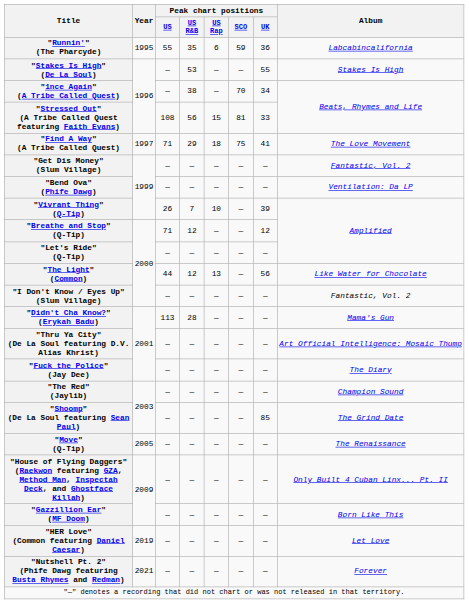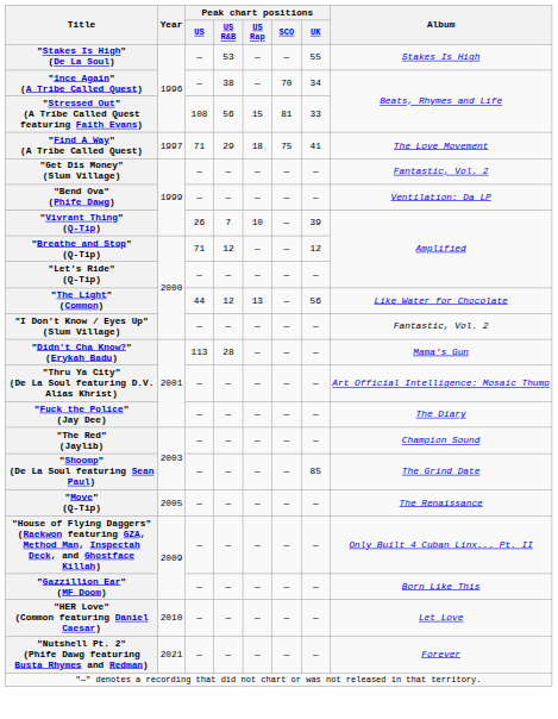 <table class="wikitable plainrowheaders" border="1" style="text-align:center;">
 <tr>
 <th rowspan="2" scope="col" style="width:16em;">Title</th>
 <th rowspan="2" scope="col">Year</th>
 <th colspan="5" scope="col">Peak chart positions</th>
 <th rowspan="2" scope="col">Album</th>
 </tr>
 <tr>
 <th scope="col" style="width:3em;font-size:90%;"><a href='#'>US</a></th>
 <th scope="col" style="width:3em;font-size:90%;"><a href='#'>US R&B</a></th>
 <th scope="col" style="width:3em;font-size:90%;"><a href='#'>US Rap</a></th>
 <th scope="col" style="width:3em;font-size:90%;"><a href='#'>SCO</a></th>
 <th scope="col" style="width:3em;font-size:90%;"><a href='#'>UK</a></th>
-</tr>
-<tr>
-<th scope="row">"<a href='#'>Runnin'</a>"<br><span>(The Pharcyde)</span></th>
-<td>1995</td>
-<td>55</td>
-<td>35</td>
-<td>6</td>
-<td>59</td>
-<td>36</td>
-<td><em><a href='#'>Labcabincalifornia</a></em></td>
 </tr>
 <tr>
 <th scope="row">"<a href='#'>Stakes Is High</a>"<br><span>(<a href='#'>De La Soul</a>)</span></th>
 <td rowspan="3">1996</td>
 <td>—</td>
 <td>53</td>
 <td>—</td>
 <td>—</td>
 <td>55</td>
 <td><em><a href='#'>Stakes Is High</a></em></td>
 </tr>
 <tr>
 <th scope="row">"<a href='#'>1nce Again</a>"<br><span>(<a href='#'>A Tribe Called Quest</a>)</span></th>
 <td>—</td>
 <td>38</td>
 <td>—</td>
 <td>70</td>
 <td>34</td>
 <td rowspan="2"><em><a href='#'>Beats, Rhymes and Life</a></em></td>
 </tr>
 <tr>
 <th scope="row">"<a href='#'>Stressed Out</a>"<br><span>(A Tribe Called Quest featuring <a href='#'>Faith Evans</a>)</span></th>
 <td>108</td>
 <td>56</td>
 <td>15</td>
 <td>81</td>
 <td>33</td>
 </tr>
 <tr>
 <th scope="row">"<a href='#'>Find A Way</a>"<br><span>(A Tribe Called Quest)</span></th>
 <td>1997</td>
 <td>71</td>
 <td>29</td>
 <td>18</td>
 <td>75</td>
 <td>41</td>
 <td><em><a href='#'>The Love Movement</a></em></td>
 </tr>
 <tr>
 <th scope="row">"Get Dis Money"<br><span>(Slum Village)</span></th>
 <td rowspan="3">1999</td>
 <td>—</td>
 <td>—</td>
 <td>—</td>
 <td>—</td>
 <td>—</td>
 <td><em><a href='#'>Fantastic, Vol. 2</a></em></td>
 </tr>
 <tr>
 <th scope="row">"Bend Ova"<br><span>(<a href='#'>Phife Dawg</a>)</span></th>
 <td>—</td>
 <td>—</td>
 <td>—</td>
 <td>—</td>
 <td>—</td>
 <td><em><a href='#'>Ventilation: Da LP</a></em></td>
 </tr>
 <tr>
 <th scope="row">"<a href='#'>Vivrant Thing</a>"<br><span>(<a href='#'>Q-Tip</a>)</span></th>
 <td>26</td>
 <td>7</td>
 <td>10</td>
 <td>—</td>
 <td>39</td>
 <td rowspan="3"><em><a href='#'>Amplified</a></em></td>
 </tr>
 <tr>
 <th scope="row">"<a href='#'>Breathe and Stop</a>"<br><span>(Q-Tip)</span></th>
 <td rowspan="4">2000</td>
 <td>71</td>
 <td>12</td>
 <td>—</td>
 <td>—</td>
 <td>12</td>
 </tr>
 <tr>
 <th scope="row">"Let's Ride"<br><span>(Q-Tip)</span></th>
 <td>—</td>
 <td>—</td>
 <td>—</td>
 <td>—</td>
 <td>—</td>
 </tr>
 <tr>
 <th scope="row">"<a href='#'>The Light</a>"<br><span>(<a href='#'>Common</a>)</span></th>
 <td>44</td>
 <td>12</td>
 <td>13</td>
 <td>—</td>
 <td>56</td>
 <td><em><a href='#'>Like Water for Chocolate</a></em></td>
 </tr>
 <tr>
 <th scope="row">"I Don't Know / Eyes Up"<br><span>(Slum Village)</span></th>
 <td>—</td>
 <td>—</td>
 <td>—</td>
 <td>—</td>
 <td>—</td>
 <td><em>Fantastic, Vol. 2</em></td>
 </tr>
 <tr>
 <th scope="row">"<a href='#'>Didn't Cha Know?</a>"<br><span>(<a href='#'>Erykah Badu</a>)</span></th>
 <td rowspan="3">2001</td>
 <td>113</td>
 <td>28</td>
 <td>—</td>
 <td>—</td>
 <td>—</td>
 <td><em><a href='#'>Mama's Gun</a></em></td>
 </tr>
 <tr>
 <th scope="row">"Thru Ya City"<br><span>(De La Soul featuring D.V. Alias Khrist)</span></th>
 <td>—</td>
 <td>—</td>
 <td>—</td>
 <td>—</td>
 <td>—</td>
 <td><em><a href='#'>Art Official Intelligence: Mosaic Thump</a></em></td>
 </tr>
 <tr>
 <th scope="row">"<a href='#'>Fuck the Police</a>"<br><span>(Jay Dee)</span></th>
 <td>—</td>
 <td>—</td>
 <td>—</td>
 <td>—</td>
 <td>—</td>
 <td><em><a href='#'>The Diary</a></em></td>
 </tr>
 <tr>
 <th scope="row">"The Red"<br><span>(Jaylib)</span></th>
 <td rowspan="2">2003</td>
 <td>—</td>
 <td>—</td>
 <td>—</td>
 <td>—</td>
 <td>—</td>
 <td><em><a href='#'>Champion Sound</a></em></td>
 </tr>
 <tr>
 <th scope="row">"<a href='#'>Shoomp</a>"<br><span>(De La Soul featuring <a href='#'>Sean Paul</a>)</span></th>
 <td>—</td>
 <td>—</td>
 <td>—</td>
 <td>—</td>
 <td>85</td>
 <td><em><a href='#'>The Grind Date</a></em></td>
 </tr>
 <tr>
 <th scope="row">"<a href='#'>Move</a>"<br><span>(Q-Tip)</span></th>
 <td>2005</td>
 <td>—</td>
 <td>—</td>
 <td>—</td>
 <td>—</td>
 <td>—</td>
 <td><em><a href='#'>The Renaissance</a></em></td>
 </tr>
 <tr>
 <th scope="row">"House of Flying Daggers"<br><span>(<a href='#'>Raekwon</a> featuring <a href='#'>GZA</a>, <a href='#'>Method Man</a>, <a href='#'>Inspectah Deck</a>, and <a href='#'>Ghostface Killah</a>)</span></th>
 <td rowspan="2">2009</td>
 <td>—</td>
 <td>—</td>
 <td>—</td>
 <td>—</td>
 <td>—</td>
 <td><em><a href='#'>Only Built 4 Cuban Linx... Pt. II</a></em></td>
 </tr>
 <tr>
 <th scope="row">"<a href='#'>Gazzillion Ear</a>"<br><span>(<a href='#'>MF Doom</a>)</span></th>
 <td>—</td>
 <td>—</td>
 <td>—</td>
 <td>—</td>
 <td>—</td>
 <td><em><a href='#'>Born Like This</a></em></td>
 </tr>
 <tr>
 <th scope="row">"HER Love"<br><span>(Common featuring <a href='#'>Daniel Caesar</a>)</span></th>
-<td>2019</td>
+<td>2010</td>
 <td>—</td>
 <td>—</td>
 <td>—</td>
 <td>—</td>
 <td>—</td>
 <td><em><a href='#'>Let Love</a></em></td>
 </tr>
 <tr>
 <th scope="row">"Nutshell Pt. 2"<br><span>(Phife Dawg featuring <a href='#'>Busta Rhymes</a> and <a href='#'>Redman</a>)</span></th>
 <td>2021</td>
 <td>—</td>
 <td>—</td>
 <td>—</td>
 <td>—</td>
 <td>—</td>
 <td><a href='#'><em>Forever</em></a></td>
 </tr>
 <tr>
 <td colspan="8" style="font-size:90%">"—" denotes a recording that did not chart or was not released in that territory.</td>
 </tr>
 </table>
